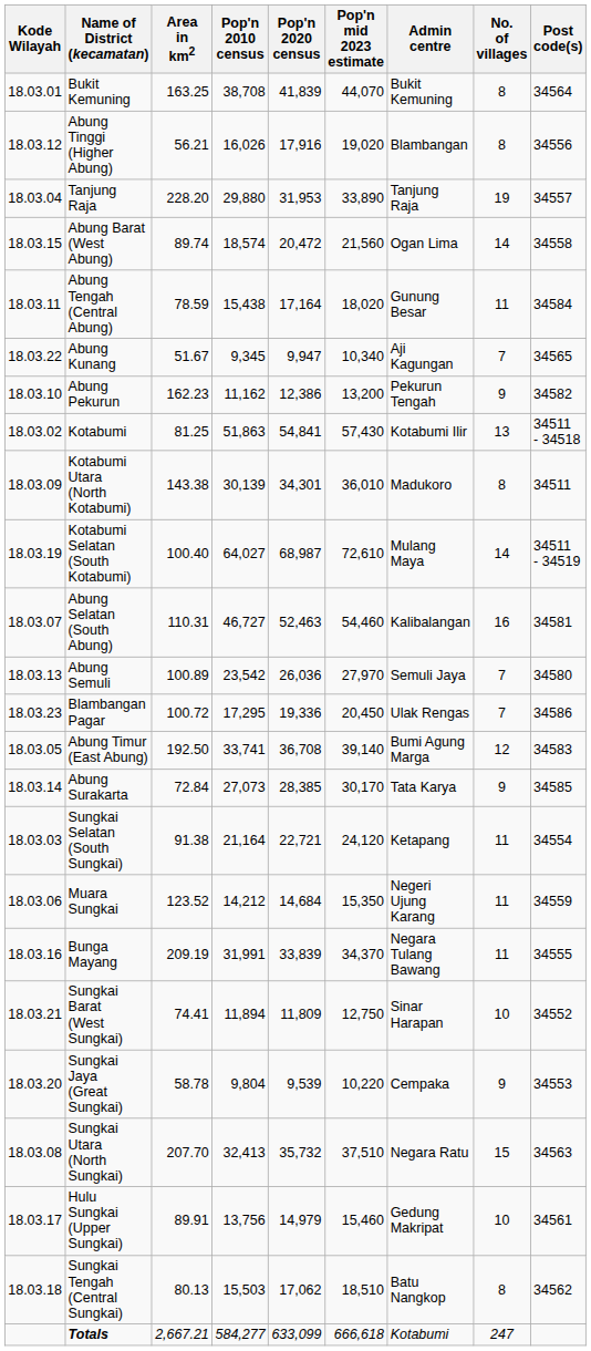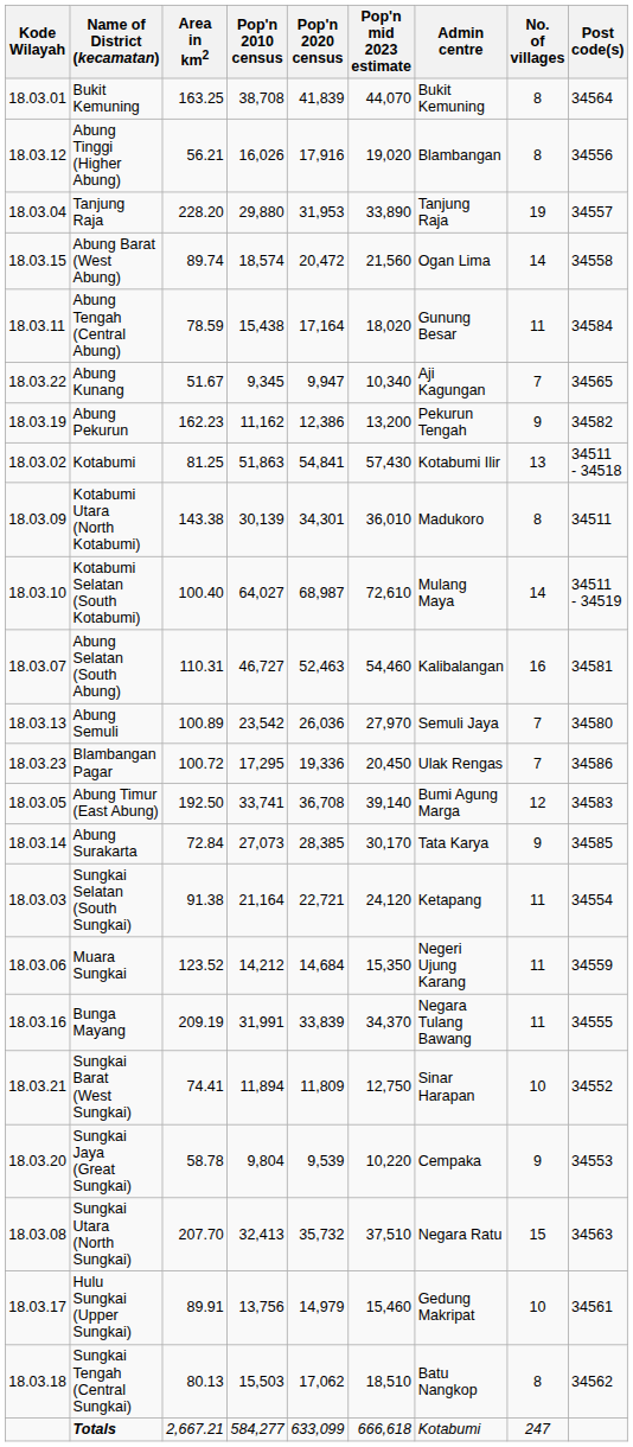 <table class="wikitable">
 <tr>
 <th>Kode <br>Wilayah</th>
 <th>Name of<br>District<br>(<em>kecamatan</em>)</th>
 <th>Area<br>in <br>km<sup>2</sup></th>
 <th>Pop'n <br>2010<br>census</th>
 <th>Pop'n <br>2020<br>census</th>
 <th>Pop'n <br>mid 2023<br>estimate</th>
 <th>Admin<br>centre</th>
 <th>No.<br>of<br>villages</th>
 <th>Post<br>code(s)</th>
 </tr>
 <tr>
 <td>18.03.01</td>
 <td>Bukit Kemuning</td>
 <td align="right">163.25</td>
 <td align="right">38,708</td>
 <td align="right">41,839</td>
 <td align="right">44,070</td>
 <td>Bukit Kemuning</td>
 <td align="center">8</td>
 <td>34564</td>
 </tr>
 <tr>
 <td>18.03.12</td>
 <td>Abung Tinggi <br> (Higher Abung)</td>
 <td align="right">56.21</td>
 <td align="right">16,026</td>
 <td align="right">17,916</td>
 <td align="right">19,020</td>
 <td>Blambangan</td>
 <td align="center">8</td>
 <td>34556</td>
 </tr>
 <tr>
 <td>18.03.04</td>
 <td>Tanjung Raja</td>
 <td align="right">228.20</td>
 <td align="right">29,880</td>
 <td align="right">31,953</td>
 <td align="right">33,890</td>
 <td>Tanjung Raja</td>
 <td align="center">19</td>
 <td>34557</td>
 </tr>
 <tr>
 <td>18.03.15</td>
 <td>Abung Barat <br> (West Abung)</td>
 <td align="right">89.74</td>
 <td align="right">18,574</td>
 <td align="right">20,472</td>
 <td align="right">21,560</td>
 <td>Ogan Lima</td>
 <td align="center">14</td>
 <td>34558</td>
 </tr>
 <tr>
 <td>18.03.11</td>
 <td>Abung Tengah <br> (Central Abung)</td>
 <td align="right">78.59</td>
 <td align="right">15,438</td>
 <td align="right">17,164</td>
 <td align="right">18,020</td>
 <td>Gunung Besar</td>
 <td align="center">11</td>
 <td>34584</td>
 </tr>
 <tr>
 <td>18.03.22</td>
 <td>Abung Kunang</td>
 <td align="right">51.67</td>
 <td align="right">9,345</td>
 <td align="right">9,947</td>
 <td align="right">10,340</td>
 <td>Aji Kagungan</td>
 <td align="center">7</td>
 <td>34565</td>
 </tr>
 <tr>
-<td>18.03.10</td>
+<td>18.03.19</td>
 <td>Abung Pekurun</td>
 <td align="right">162.23</td>
 <td align="right">11,162</td>
 <td align="right">12,386</td>
 <td align="right">13,200</td>
 <td>Pekurun Tengah</td>
 <td align="center">9</td>
 <td>34582</td>
 </tr>
 <tr>
 <td>18.03.02</td>
 <td>Kotabumi</td>
 <td align="right">81.25</td>
 <td align="right">51,863</td>
 <td align="right">54,841</td>
 <td align="right">57,430</td>
 <td>Kotabumi Ilir</td>
 <td align="center">13</td>
 <td>34511<br>- 34518</td>
 </tr>
 <tr>
 <td>18.03.09</td>
 <td>Kotabumi Utara <br> (North Kotabumi)</td>
 <td align="right">143.38</td>
 <td align="right">30,139</td>
 <td align="right">34,301</td>
 <td align="right">36,010</td>
 <td>Madukoro</td>
 <td align="center">8</td>
 <td>34511</td>
 </tr>
 <tr>
-<td>18.03.19</td>
+<td>18.03.10</td>
 <td>Kotabumi Selatan <br> (South Kotabumi)</td>
 <td align="right">100.40</td>
 <td align="right">64,027</td>
 <td align="right">68,987</td>
 <td align="right">72,610</td>
 <td>Mulang Maya</td>
 <td align="center">14</td>
 <td>34511<br>- 34519</td>
 </tr>
 <tr>
 <td>18.03.07</td>
 <td>Abung Selatan <br> (South Abung)</td>
 <td align="right">110.31</td>
 <td align="right">46,727</td>
 <td align="right">52,463</td>
 <td align="right">54,460</td>
 <td>Kalibalangan</td>
 <td align="center">16</td>
 <td>34581</td>
 </tr>
 <tr>
 <td>18.03.13</td>
 <td>Abung Semuli</td>
 <td align="right">100.89</td>
 <td align="right">23,542</td>
 <td align="right">26,036</td>
 <td align="right">27,970</td>
 <td>Semuli Jaya</td>
 <td align="center">7</td>
 <td>34580</td>
 </tr>
 <tr>
 <td>18.03.23</td>
 <td>Blambangan Pagar</td>
 <td align="right">100.72</td>
 <td align="right">17,295</td>
 <td align="right">19,336</td>
 <td align="right">20,450</td>
 <td>Ulak Rengas</td>
 <td align="center">7</td>
 <td>34586</td>
 </tr>
 <tr>
 <td>18.03.05</td>
 <td>Abung Timur <br> (East Abung)</td>
 <td align="right">192.50</td>
 <td align="right">33,741</td>
 <td align="right">36,708</td>
 <td align="right">39,140</td>
 <td>Bumi Agung Marga</td>
 <td align="center">12</td>
 <td>34583</td>
 </tr>
 <tr>
 <td>18.03.14</td>
 <td>Abung Surakarta</td>
 <td align="right">72.84</td>
 <td align="right">27,073</td>
 <td align="right">28,385</td>
 <td align="right">30,170</td>
 <td>Tata Karya</td>
 <td align="center">9</td>
 <td>34585</td>
 </tr>
 <tr>
 <td>18.03.03</td>
 <td>Sungkai Selatan <br> (South Sungkai)</td>
 <td align="right">91.38</td>
 <td align="right">21,164</td>
 <td align="right">22,721</td>
 <td align="right">24,120</td>
 <td>Ketapang</td>
 <td align="center">11</td>
 <td>34554</td>
 </tr>
 <tr>
 <td>18.03.06</td>
 <td>Muara Sungkai</td>
 <td align="right">123.52</td>
 <td align="right">14,212</td>
 <td align="right">14,684</td>
 <td align="right">15,350</td>
 <td>Negeri Ujung Karang</td>
 <td align="center">11</td>
 <td>34559</td>
 </tr>
 <tr>
 <td>18.03.16</td>
 <td>Bunga Mayang</td>
 <td align="right">209.19</td>
 <td align="right">31,991</td>
 <td align="right">33,839</td>
 <td align="right">34,370</td>
 <td>Negara Tulang Bawang</td>
 <td align="center">11</td>
 <td>34555</td>
 </tr>
 <tr>
 <td>18.03.21</td>
 <td>Sungkai Barat <br> (West Sungkai)</td>
 <td align="right">74.41</td>
 <td align="right">11,894</td>
 <td align="right">11,809</td>
 <td align="right">12,750</td>
 <td>Sinar Harapan</td>
 <td align="center">10</td>
 <td>34552</td>
 </tr>
 <tr>
 <td>18.03.20</td>
 <td>Sungkai Jaya <br> (Great Sungkai)</td>
 <td align="right">58.78</td>
 <td align="right">9,804</td>
 <td align="right">9,539</td>
 <td align="right">10,220</td>
 <td>Cempaka</td>
 <td align="center">9</td>
 <td>34553</td>
 </tr>
 <tr>
 <td>18.03.08</td>
 <td>Sungkai Utara <br> (North Sungkai)</td>
 <td align="right">207.70</td>
 <td align="right">32,413</td>
 <td align="right">35,732</td>
 <td align="right">37,510</td>
 <td>Negara Ratu</td>
 <td align="center">15</td>
 <td>34563</td>
 </tr>
 <tr>
 <td>18.03.17</td>
 <td>Hulu Sungkai <br> (Upper Sungkai)</td>
 <td align="right">89.91</td>
 <td align="right">13,756</td>
 <td align="right">14,979</td>
 <td align="right">15,460</td>
 <td>Gedung Makripat</td>
 <td align="center">10</td>
 <td>34561</td>
 </tr>
 <tr>
 <td>18.03.18</td>
 <td>Sungkai Tengah <br> (Central Sungkai)</td>
 <td align="right">80.13</td>
 <td align="right">15,503</td>
 <td align="right">17,062</td>
 <td align="right">18,510</td>
 <td>Batu Nangkop</td>
 <td align="center">8</td>
 <td>34562</td>
 </tr>
 <tr>
 <td></td>
 <td><strong><em>Totals</em></strong></td>
 <td align="right"><em>2,667.21</em></td>
 <td align="right"><em>584,277</em></td>
 <td align="right"><em>633,099</em></td>
 <td align="right"><em>666,618</em></td>
 <td><em>Kotabumi</em></td>
 <td align="center"><em>247</em></td>
 <td></td>
 </tr>
 </table>
